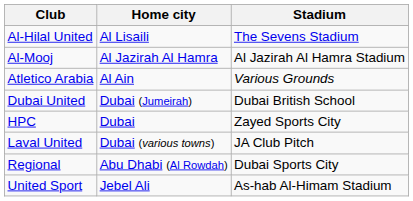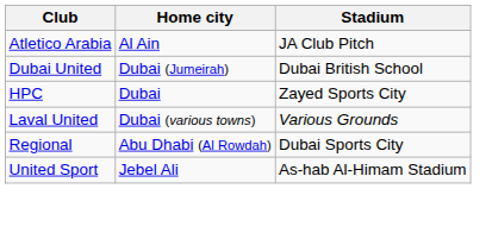 <table class="wikitable sortable" style="text-align: left;">
 <tr>
 <th>Club</th>
 <th>Home city</th>
 <th>Stadium</th>
 </tr>
 <tr>
-<td><a href='#'>Al-Hilal United</a></td>
-<td><a href='#'>Al Lisaili</a></td>
-<td><a href='#'>The Sevens Stadium</a></td>
-</tr>
-<tr>
-<td><a href='#'>Al-Mooj</a></td>
-<td><a href='#'>Al Jazirah Al Hamra</a></td>
-<td>Al Jazirah Al Hamra Stadium</td>
-</tr>
-<tr>
 <td><a href='#'>Atletico Arabia</a></td>
 <td><a href='#'>Al Ain</a></td>
-<td><em>Various Grounds</em></td>
+<td>JA Club Pitch</td>
 </tr>
 <tr>
 <td><a href='#'>Dubai United</a></td>
 <td><a href='#'>Dubai</a> <small>(<a href='#'>Jumeirah</a>)</small></td>
 <td>Dubai British School</td>
 </tr>
 <tr>
 <td><a href='#'>HPC</a></td>
 <td><a href='#'>Dubai</a></td>
 <td>Zayed Sports City</td>
 </tr>
 <tr>
 <td><a href='#'>Laval United</a></td>
 <td><a href='#'>Dubai</a> <small>(<em>various towns</em>)</small></td>
-<td>JA Club Pitch</td>
+<td><em>Various Grounds</em></td>
 </tr>
 <tr>
 <td><a href='#'>Regional</a></td>
 <td><a href='#'>Abu Dhabi</a> <small>(<a href='#'>Al Rowdah</a>)</small></td>
 <td>Dubai Sports City</td>
 </tr>
 <tr>
 <td><a href='#'>United Sport</a></td>
 <td><a href='#'>Jebel Ali</a></td>
 <td>As-hab Al-Himam Stadium</td>
 </tr>
 </table>
